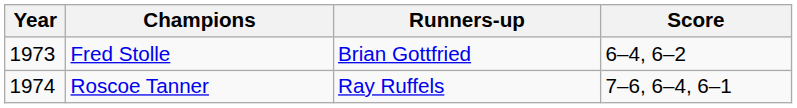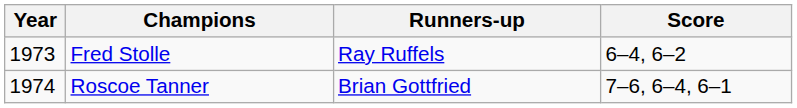 <table class="wikitable">
 <tr>
 <th style="width:40px">Year</th>
 <th style="width:200px">Champions</th>
 <th style="width:200px">Runners-up</th>
 <th style="width:140px" class="unsortable">Score</th>
 </tr>
 <tr>
 <td>1973</td>
 <td> <a href='#'>Fred Stolle</a></td>
-<td> <a href='#'>Brian Gottfried</a></td>
+<td> <a href='#'>Ray Ruffels</a></td>
 <td>6–4, 6–2</td>
 </tr>
 <tr>
 <td>1974</td>
 <td> <a href='#'>Roscoe Tanner</a></td>
-<td> <a href='#'>Ray Ruffels</a></td>
+<td> <a href='#'>Brian Gottfried</a></td>
 <td>7–6, 6–4, 6–1</td>
 </tr>
 </table>
